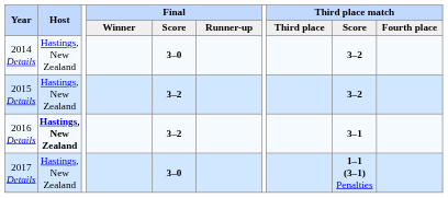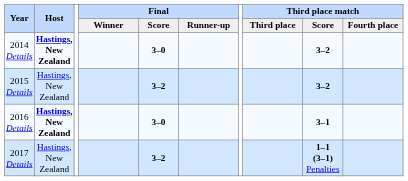 <table border=1 style="border-collapse:collapse; font-size:90%; text-align:center" cellpadding=2 cellspacing=0>
 <tr bgcolor=#C1D8FF>
 <th rowspan=2 width=5%>Year</th>
 <th rowspan=2 width=10%>Host</th>
 <th width=1% rowspan=16 bgcolor=ffffff></th>
 <th colspan=3>Final</th>
 <th width=1% rowspan=16 bgcolor=ffffff></th>
 <th colspan=3>Third place match</th>
 </tr>
 <tr bgcolor=#EFEFEF>
 <th width=15%>Winner</th>
 <th width=10%>Score</th>
 <th width=15%>Runner-up</th>
 <th width=15%>Third place</th>
 <th width=10%>Score</th>
 <th width=15%>Fourth place</th>
 </tr>
 <tr bgcolor=#F5FAFF>
 <td>2014 <br> <em><a href='#'>Details</a></em></td>
-<td><a href='#'>Hastings</a>, New Zealand</td>
+<td><strong><a href='#'>Hastings</a>, New Zealand</strong></td>
 <td><strong></strong></td>
 <td><strong>3–0</strong></td>
 <td></td>
 <td></td>
 <td><strong>3–2</strong></td>
 <td></td>
 </tr>
 <tr bgcolor=#D0E7FF>
 <td>2015 <br> <em><a href='#'>Details</a></em></td>
 <td><a href='#'>Hastings</a>, New Zealand</td>
 <td><strong></strong></td>
 <td><strong>3–2</strong></td>
 <td></td>
 <td></td>
 <td><strong>3–2</strong></td>
 <td></td>
 </tr>
 <tr bgcolor=#F5FAFF>
 <td>2016 <br> <em><a href='#'>Details</a></em></td>
 <td><strong><a href='#'>Hastings</a>, New Zealand</strong></td>
 <td><strong></strong></td>
-<td><strong>3–2</strong></td>
+<td><strong>3–0</strong></td>
 <td></td>
 <td></td>
 <td><strong>3–1</strong></td>
 <td></td>
 </tr>
 <tr bgcolor=#D0E7FF>
 <td>2017 <br> <em><a href='#'>Details</a></em></td>
 <td><a href='#'>Hastings</a>, New Zealand</td>
 <td><strong></strong></td>
-<td><strong>3–0</strong></td>
+<td><strong>3–2</strong></td>
 <td></td>
 <td></td>
 <td><strong>1–1</strong><br> <strong>(3–1)</strong> <br> <a href='#'>Penalties</a></td>
 <td></td>
 </tr>
 </table>
